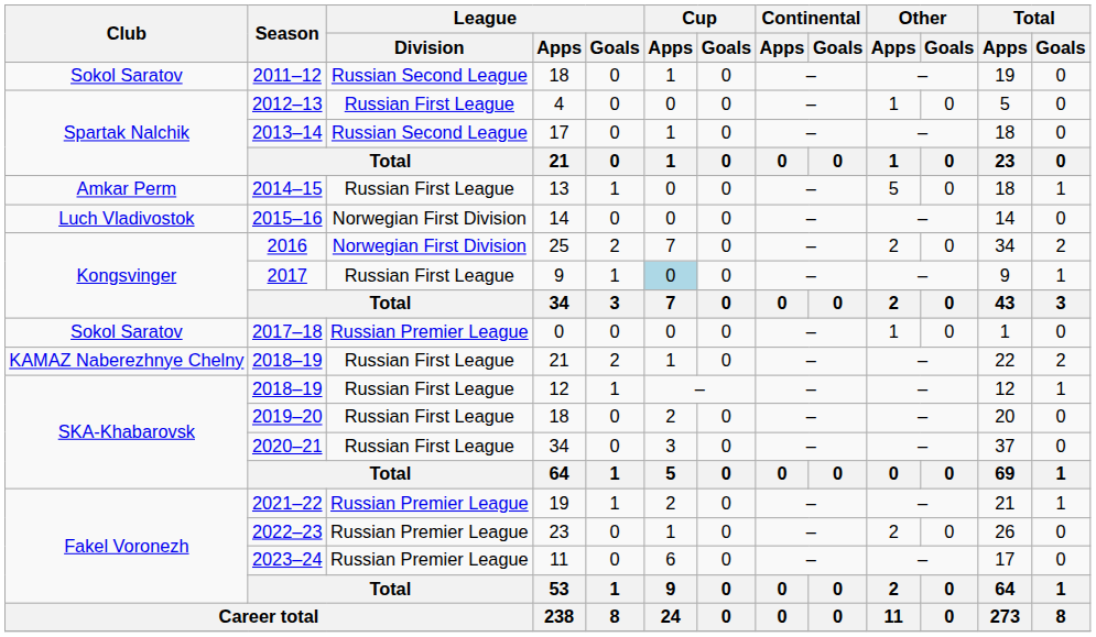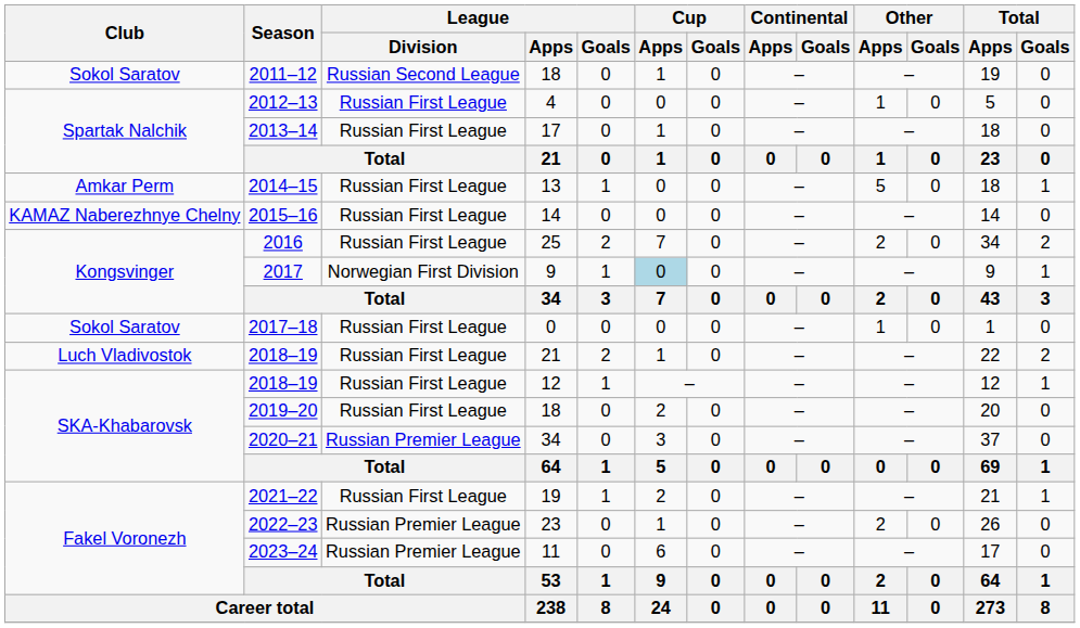 <table class="wikitable" style="text-align: center;">
 <tr>
 <th rowspan=2>Club</th>
 <th rowspan=2>Season</th>
 <th colspan=3>League</th>
 <th colspan=2>Cup</th>
 <th colspan=2>Continental</th>
 <th colspan=2>Other</th>
 <th colspan=2>Total</th>
 </tr>
 <tr>
 <th>Division</th>
 <th>Apps</th>
 <th>Goals</th>
 <th>Apps</th>
 <th>Goals</th>
 <th>Apps</th>
 <th>Goals</th>
 <th>Apps</th>
 <th>Goals</th>
 <th>Apps</th>
 <th>Goals</th>
 </tr>
 <tr>
 <td><a href='#'>Sokol Saratov</a></td>
 <td><a href='#'>2011–12</a></td>
 <td><a href='#'>Russian Second League</a></td>
 <td>18</td>
 <td>0</td>
 <td>1</td>
 <td>0</td>
 <td colspan=2>–</td>
 <td colspan=2>–</td>
 <td>19</td>
 <td>0</td>
 </tr>
 <tr>
 <td rowspan=3><a href='#'>Spartak Nalchik</a></td>
 <td><a href='#'>2012–13</a></td>
 <td><a href='#'>Russian First League</a></td>
 <td>4</td>
 <td>0</td>
 <td>0</td>
 <td>0</td>
 <td colspan=2>–</td>
 <td>1</td>
 <td>0</td>
 <td>5</td>
 <td>0</td>
 </tr>
 <tr>
 <td><a href='#'>2013–14</a></td>
-<td><a href='#'>Russian Second League</a></td>
+<td>Russian First League</td>
 <td>17</td>
 <td>0</td>
 <td>1</td>
 <td>0</td>
 <td colspan=2>–</td>
 <td colspan=2>–</td>
 <td>18</td>
 <td>0</td>
 </tr>
 <tr>
 <th colspan=2>Total</th>
 <th>21</th>
 <th>0</th>
 <th>1</th>
 <th>0</th>
 <th>0</th>
 <th>0</th>
 <th>1</th>
 <th>0</th>
 <th>23</th>
 <th>0</th>
 </tr>
 <tr>
 <td><a href='#'>Amkar Perm</a></td>
 <td><a href='#'>2014–15</a></td>
 <td>Russian First League</td>
 <td>13</td>
 <td>1</td>
 <td>0</td>
 <td>0</td>
 <td colspan=2>–</td>
 <td>5</td>
 <td>0</td>
 <td>18</td>
 <td>1</td>
 </tr>
 <tr>
-<td><a href='#'>Luch Vladivostok</a></td>
+<td><a href='#'>KAMAZ Naberezhnye Chelny</a></td>
 <td><a href='#'>2015–16</a></td>
-<td>Norwegian First Division</td>
+<td>Russian First League</td>
 <td>14</td>
 <td>0</td>
 <td>0</td>
 <td>0</td>
 <td colspan=2>–</td>
 <td colspan=2>–</td>
 <td>14</td>
 <td>0</td>
 </tr>
 <tr>
 <td rowspan=3><a href='#'>Kongsvinger</a></td>
 <td><a href='#'>2016</a></td>
-<td><a href='#'>Norwegian First Division</a></td>
+<td>Russian First League</td>
 <td>25</td>
 <td>2</td>
 <td>7</td>
 <td>0</td>
 <td colspan=2>–</td>
 <td>2</td>
 <td>0</td>
 <td>34</td>
 <td>2</td>
 </tr>
 <tr>
 <td><a href='#'>2017</a></td>
-<td>Russian First League</td>
+<td>Norwegian First Division</td>
 <td>9</td>
 <td>1</td>
 <td style="background: lightblue;">0</td>
 <td>0</td>
 <td colspan=2>–</td>
 <td colspan=2>–</td>
 <td>9</td>
 <td>1</td>
 </tr>
 <tr>
 <th colspan=2>Total</th>
 <th>34</th>
 <th>3</th>
 <th>7</th>
 <th>0</th>
 <th>0</th>
 <th>0</th>
 <th>2</th>
 <th>0</th>
 <th>43</th>
 <th>3</th>
 </tr>
 <tr>
 <td><a href='#'>Sokol Saratov</a></td>
 <td><a href='#'>2017–18</a></td>
-<td><a href='#'>Russian Premier League</a></td>
+<td>Russian First League</td>
 <td>0</td>
 <td>0</td>
 <td>0</td>
 <td>0</td>
 <td colspan=2>–</td>
 <td>1</td>
 <td>0</td>
 <td>1</td>
 <td>0</td>
 </tr>
 <tr>
-<td><a href='#'>KAMAZ Naberezhnye Chelny</a></td>
+<td><a href='#'>Luch Vladivostok</a></td>
 <td><a href='#'>2018–19</a></td>
 <td>Russian First League</td>
 <td>21</td>
 <td>2</td>
 <td>1</td>
 <td>0</td>
 <td colspan=2>–</td>
 <td colspan=2>–</td>
 <td>22</td>
 <td>2</td>
 </tr>
 <tr>
 <td rowspan="4"><a href='#'>SKA-Khabarovsk</a></td>
 <td><a href='#'>2018–19</a></td>
 <td>Russian First League</td>
 <td>12</td>
 <td>1</td>
 <td colspan=2>–</td>
 <td colspan=2>–</td>
 <td colspan=2>–</td>
 <td>12</td>
 <td>1</td>
 </tr>
 <tr>
 <td><a href='#'>2019–20</a></td>
 <td>Russian First League</td>
 <td>18</td>
 <td>0</td>
 <td>2</td>
 <td>0</td>
 <td colspan=2>–</td>
 <td colspan=2>–</td>
 <td>20</td>
 <td>0</td>
 </tr>
 <tr>
 <td><a href='#'>2020–21</a></td>
-<td>Russian First League</td>
+<td><a href='#'>Russian Premier League</a></td>
 <td>34</td>
 <td>0</td>
 <td>3</td>
 <td>0</td>
 <td colspan=2>–</td>
 <td colspan=2>–</td>
 <td>37</td>
 <td>0</td>
 </tr>
 <tr>
 <th colspan=2>Total</th>
 <th>64</th>
 <th>1</th>
 <th>5</th>
 <th>0</th>
 <th>0</th>
 <th>0</th>
 <th>0</th>
 <th>0</th>
 <th>69</th>
 <th>1</th>
 </tr>
 <tr>
 <td rowspan="4"><a href='#'>Fakel Voronezh</a></td>
 <td><a href='#'>2021–22</a></td>
-<td><a href='#'>Russian Premier League</a></td>
+<td>Russian First League</td>
 <td>19</td>
 <td>1</td>
 <td>2</td>
 <td>0</td>
 <td colspan=2>–</td>
 <td colspan=2>–</td>
 <td>21</td>
 <td>1</td>
 </tr>
 <tr>
 <td><a href='#'>2022–23</a></td>
 <td>Russian Premier League</td>
 <td>23</td>
 <td>0</td>
 <td>1</td>
 <td>0</td>
 <td colspan=2>–</td>
 <td>2</td>
 <td>0</td>
 <td>26</td>
 <td>0</td>
 </tr>
 <tr>
 <td><a href='#'>2023–24</a></td>
 <td>Russian Premier League</td>
 <td>11</td>
 <td>0</td>
 <td>6</td>
 <td>0</td>
 <td colspan=2>–</td>
 <td colspan=2>–</td>
 <td>17</td>
 <td>0</td>
 </tr>
 <tr>
 <th colspan=2>Total</th>
 <th>53</th>
 <th>1</th>
 <th>9</th>
 <th>0</th>
 <th>0</th>
 <th>0</th>
 <th>2</th>
 <th>0</th>
 <th>64</th>
 <th>1</th>
 </tr>
 <tr>
 <th colspan=3>Career total</th>
 <th>238</th>
 <th>8</th>
 <th>24</th>
 <th>0</th>
 <th>0</th>
 <th>0</th>
 <th>11</th>
 <th>0</th>
 <th>273</th>
 <th>8</th>
 </tr>
 <tr>
 </tr>
 </table>
